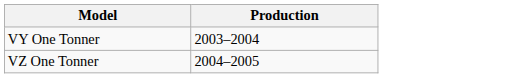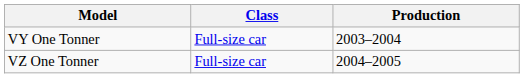 <table class="wikitable">
 <tr>
 <th style="width:200px;">Model</th>
+<th style="width:150px;"><a href='#'>Class</a></th>
 <th style="width:200px;">Production</th>
 </tr>
 <tr>
 <td valign="top">VY One Tonner</td>
+<td valign="top"><a href='#'>Full-size car</a></td>
 <td valign="top">2003–2004</td>
 </tr>
 <tr>
 <td valign="top">VZ One Tonner</td>
+<td valign="top"><a href='#'>Full-size car</a></td>
 <td valign="top">2004–2005</td>
 </tr>
 </table>
